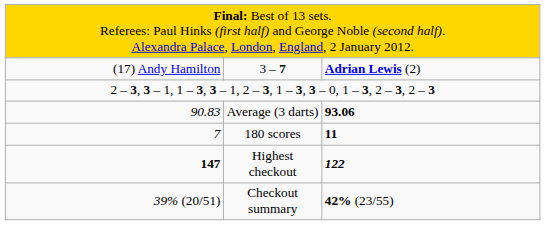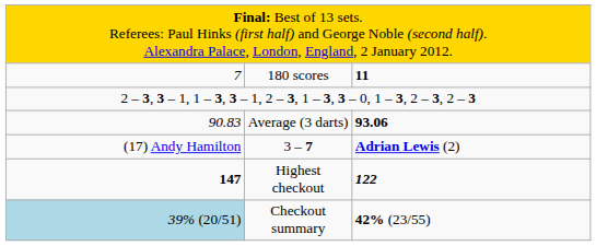 <table class="wikitable" style="font-size: 90%; margin: 1em auto 1em auto;">
 <tr>
 <td colspan="3" align="center" bgcolor="#ffd700"><strong>Final:</strong> Best of 13 sets. <br> Referees:  Paul Hinks <em>(first half)</em> and  George Noble <em>(second half)</em>.<br><a href='#'>Alexandra Palace</a>, <a href='#'>London</a>, <a href='#'>England</a>, 2 January 2012.</td>
 </tr>
 <tr>
-<td width="230" align="right">(17) <a href='#'>Andy Hamilton</a> </td>
-<td width="100" align="center">3 – <strong>7</strong></td>
-<td width="230"> <strong><a href='#'>Adrian Lewis</a></strong> (2)</td>
+<td align="right"><em>7</em></td>
+<td align="center">180 scores</td>
+<td><strong>11</strong></td>
 </tr>
 <tr>
 <td colspan="3" align="center" style="font-size: 100%">2 – <strong>3</strong>, <strong>3</strong> – 1, 1 – <strong>3</strong>, <strong>3</strong> – 1, 2 – <strong>3</strong>, 1 – <strong>3</strong>, <strong>3</strong> – 0, 1 – <strong>3</strong>, 2 – <strong>3</strong>, 2 – <strong>3</strong></td>
 </tr>
 <tr>
 <td align="right"><em>90.83</em></td>
 <td align="center">Average (3 darts)</td>
 <td><strong>93.06</strong></td>
 </tr>
 <tr>
-<td align="right"><em>7</em></td>
-<td align="center">180 scores</td>
-<td><strong>11</strong></td>
+<td width="230" align="right">(17) <a href='#'>Andy Hamilton</a> </td>
+<td width="100" align="center">3 – <strong>7</strong></td>
+<td width="230"> <strong><a href='#'>Adrian Lewis</a></strong> (2)</td>
 </tr>
 <tr>
 <td align="right"><strong>147</strong></td>
 <td align="center">Highest checkout</td>
 <td><strong><em>122</em></strong></td>
 </tr>
 <tr>
-<td align="right"><em>39%</em> (20/51)</td>
+<td align="right" style="background: lightblue;"><em>39%</em> (20/51)</td>
 <td align="center">Checkout summary</td>
 <td><strong>42%</strong> (23/55)</td>
 </tr>
 </table>
